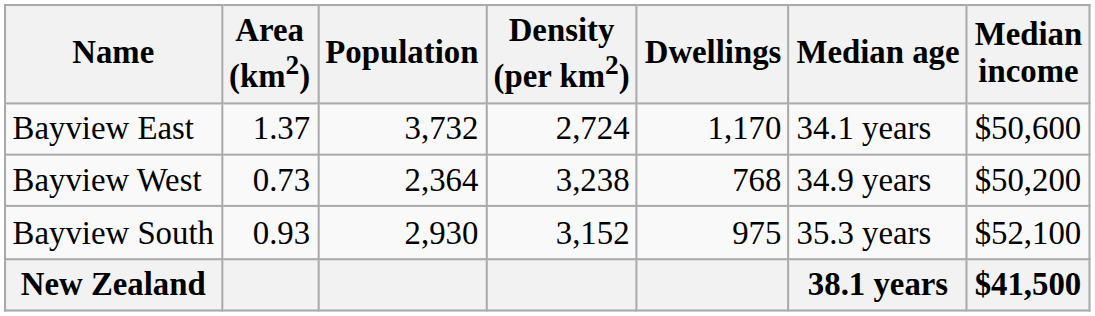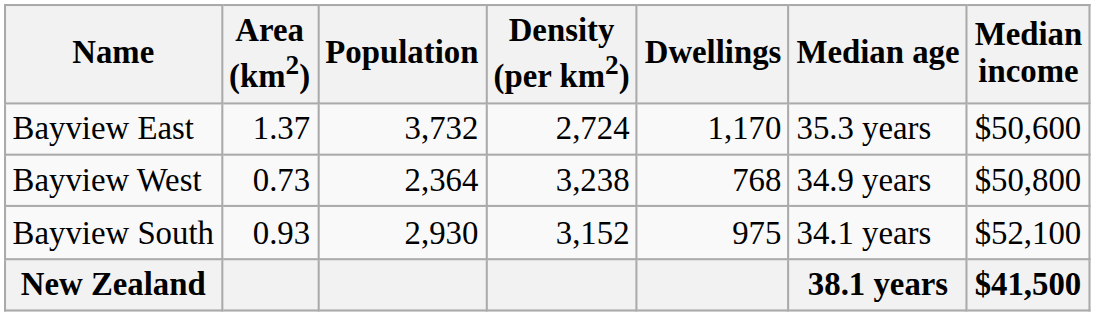 <table class="wikitable">
 <tr>
 <th>Name</th>
 <th>Area<br>(km<sup>2</sup>)</th>
 <th>Population</th>
 <th>Density<br>(per km<sup>2</sup>)</th>
 <th>Dwellings</th>
 <th>Median age</th>
 <th>Median<br>income</th>
 </tr>
 <tr>
 <td>Bayview East</td>
 <td style="text-align:right;">1.37</td>
 <td style="text-align:right;">3,732</td>
 <td style="text-align:right;">2,724</td>
 <td style="text-align:right;">1,170</td>
-<td>34.1 years</td>
+<td>35.3 years</td>
 <td>$50,600</td>
 </tr>
 <tr>
 <td>Bayview West</td>
 <td style="text-align:right;">0.73</td>
 <td style="text-align:right;">2,364</td>
 <td style="text-align:right;">3,238</td>
 <td style="text-align:right;">768</td>
 <td>34.9 years</td>
-<td>$50,200</td>
+<td>$50,800</td>
 </tr>
 <tr>
 <td>Bayview South</td>
 <td style="text-align:right;">0.93</td>
 <td style="text-align:right;">2,930</td>
 <td style="text-align:right;">3,152</td>
 <td style="text-align:right;">975</td>
-<td>35.3 years</td>
+<td>34.1 years</td>
 <td>$52,100</td>
 </tr>
 <tr>
 <th>New Zealand</th>
 <th></th>
 <th></th>
 <th></th>
 <th></th>
 <th>38.1 years</th>
 <th style="text-align:left;">$41,500</th>
 </tr>
 </table>
